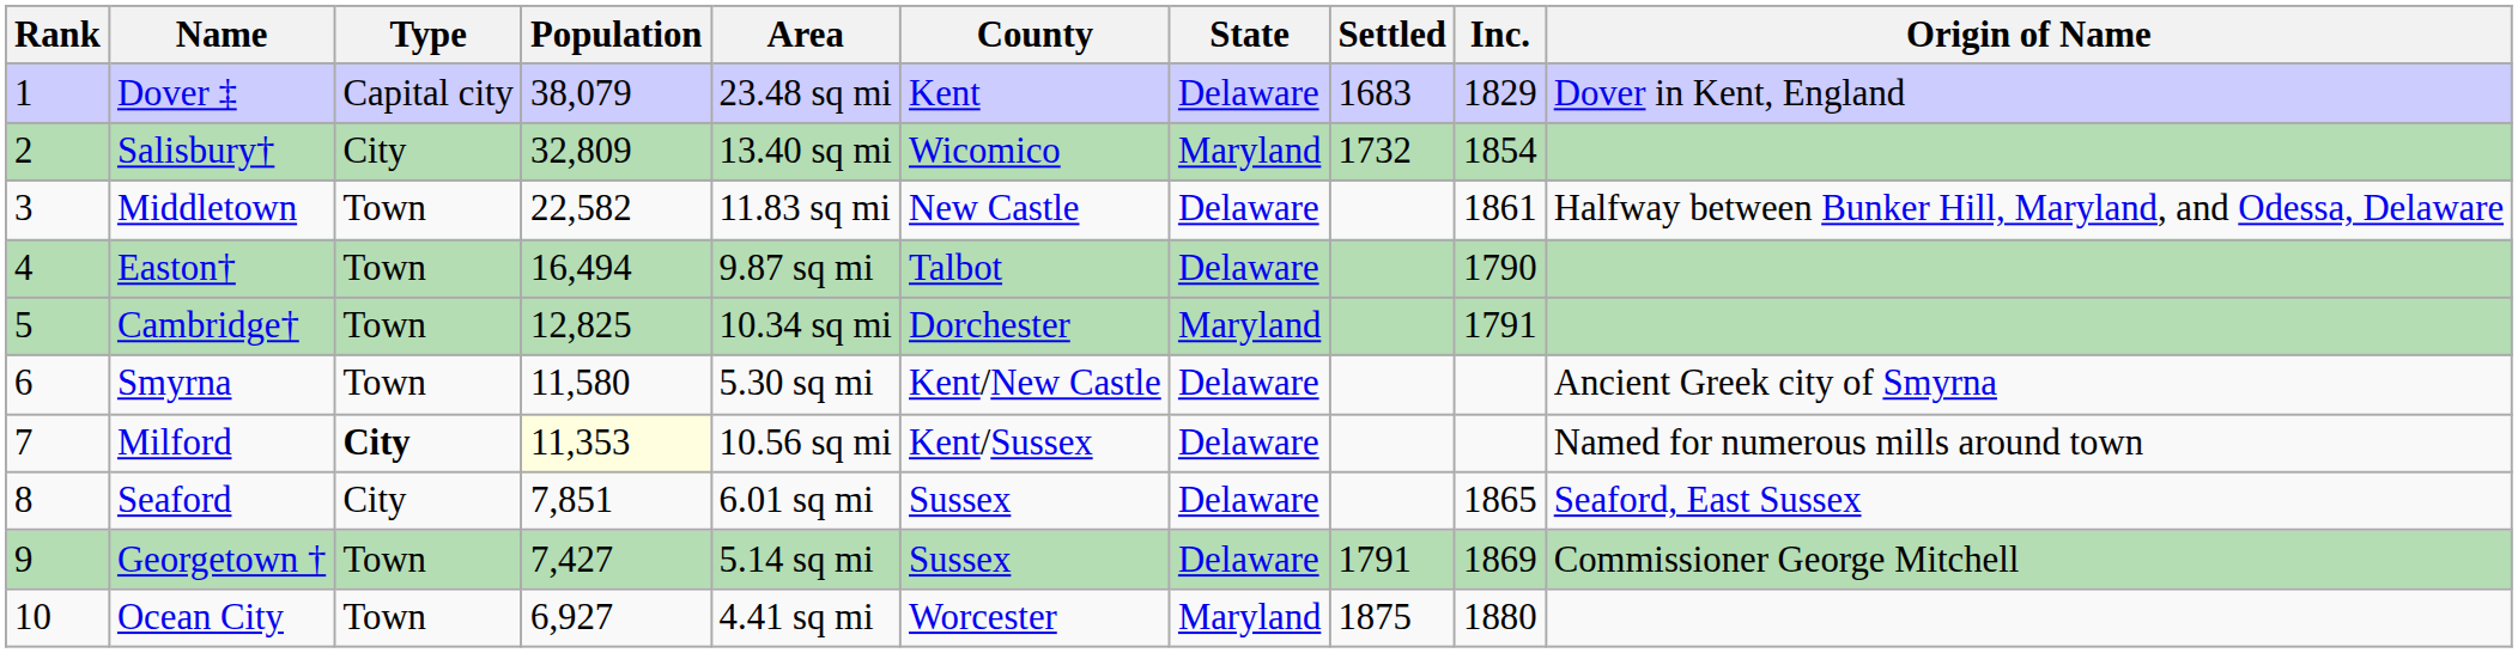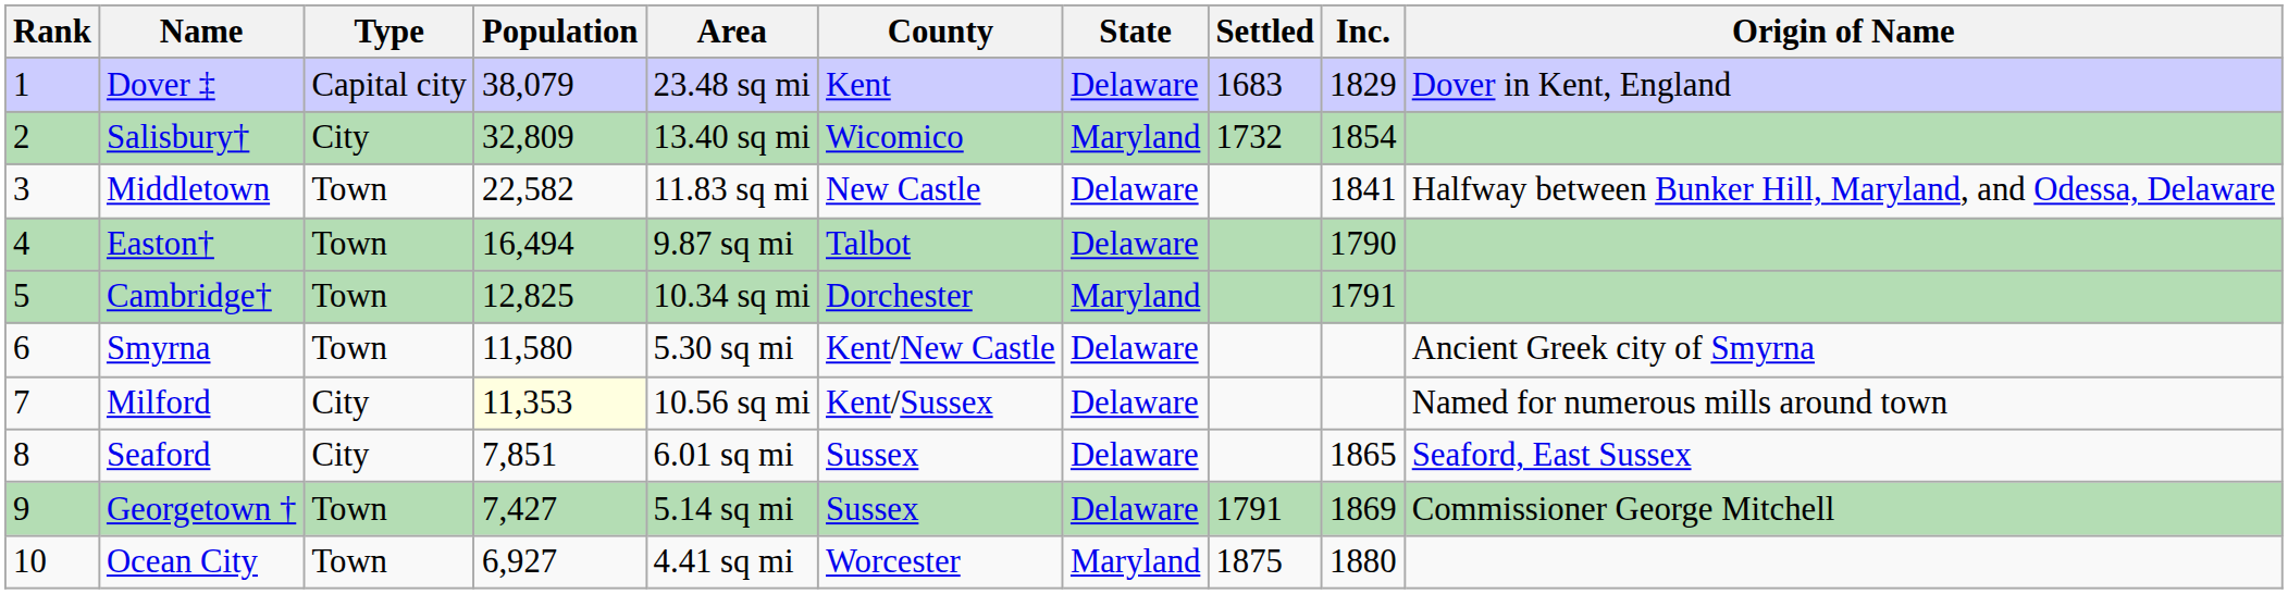 <table class="wikitable sortable">
 <tr>
 <th>Rank</th>
 <th>Name</th>
 <th>Type</th>
 <th>Population</th>
 <th data-sort-type="number">Area</th>
 <th>County</th>
 <th>State</th>
 <th>Settled</th>
 <th>Inc.</th>
 <th>Origin of Name</th>
 </tr>
 <tr style="background-color:#CCF;">
 <td>1</td>
 <td><a href='#'>Dover ‡</a></td>
 <td>Capital city</td>
 <td>38,079</td>
 <td>23.48 sq mi</td>
 <td><a href='#'>Kent</a></td>
 <td><a href='#'>Delaware</a></td>
 <td>1683</td>
 <td>1829</td>
 <td><a href='#'>Dover</a> in Kent, England</td>
 </tr>
 <tr style="background-color:#b4ddb4;">
 <td>2</td>
 <td><a href='#'>Salisbury†</a></td>
 <td>City</td>
 <td>32,809</td>
 <td>13.40 sq mi</td>
 <td><a href='#'>Wicomico</a></td>
 <td><a href='#'>Maryland</a></td>
 <td>1732</td>
 <td>1854</td>
 <td></td>
 </tr>
 <tr>
 <td>3</td>
 <td><a href='#'>Middletown</a></td>
 <td>Town</td>
 <td>22,582</td>
 <td>11.83 sq mi</td>
 <td><a href='#'>New Castle</a></td>
 <td><a href='#'>Delaware</a></td>
 <td></td>
-<td>1861</td>
+<td>1841</td>
 <td>Halfway between <a href='#'>Bunker Hill, Maryland</a>, and <a href='#'>Odessa, Delaware</a></td>
 </tr>
 <tr style="background-color:#b4ddb4;">
 <td>4</td>
 <td><a href='#'>Easton†</a></td>
 <td>Town</td>
 <td>16,494</td>
 <td>9.87 sq mi</td>
 <td><a href='#'>Talbot</a></td>
 <td><a href='#'>Delaware</a></td>
 <td></td>
 <td>1790</td>
 <td></td>
 </tr>
 <tr style="background-color:#b4ddb4;">
 <td>5</td>
 <td><a href='#'>Cambridge†</a></td>
 <td>Town</td>
 <td>12,825</td>
 <td>10.34 sq mi</td>
 <td><a href='#'>Dorchester</a></td>
 <td><a href='#'>Maryland</a></td>
 <td></td>
 <td>1791</td>
 <td></td>
 </tr>
 <tr>
 <td>6</td>
 <td><a href='#'>Smyrna</a></td>
 <td>Town</td>
 <td>11,580</td>
 <td>5.30 sq mi</td>
 <td><a href='#'>Kent</a>/<a href='#'>New Castle</a></td>
 <td><a href='#'>Delaware</a></td>
 <td></td>
 <td></td>
 <td>Ancient Greek city of <a href='#'>Smyrna</a></td>
 </tr>
 <tr>
 <td>7</td>
 <td><a href='#'>Milford</a></td>
-<td><strong>City</strong></td>
+<td>City</td>
 <td style="background: lightyellow;">11,353</td>
 <td>10.56 sq mi</td>
 <td><a href='#'>Kent</a>/<a href='#'>Sussex</a></td>
 <td><a href='#'>Delaware</a></td>
 <td></td>
 <td></td>
 <td>Named for numerous mills around town</td>
 </tr>
 <tr>
 <td>8</td>
 <td><a href='#'>Seaford</a></td>
 <td>City</td>
 <td>7,851</td>
 <td>6.01 sq mi</td>
 <td><a href='#'>Sussex</a></td>
 <td><a href='#'>Delaware</a></td>
 <td></td>
 <td>1865</td>
 <td><a href='#'>Seaford, East Sussex</a></td>
 </tr>
 <tr style="background-color:#b4ddb4;">
 <td>9</td>
 <td><a href='#'>Georgetown †</a></td>
 <td>Town</td>
 <td>7,427</td>
 <td>5.14 sq mi</td>
 <td><a href='#'>Sussex</a></td>
 <td><a href='#'>Delaware</a></td>
 <td>1791</td>
 <td>1869</td>
 <td>Commissioner George Mitchell</td>
 </tr>
 <tr>
 <td>10</td>
 <td><a href='#'>Ocean City</a></td>
 <td>Town</td>
 <td>6,927</td>
 <td>4.41 sq mi</td>
 <td><a href='#'>Worcester</a></td>
 <td><a href='#'>Maryland</a></td>
 <td>1875</td>
 <td>1880</td>
 <td></td>
 </tr>
 </table>
